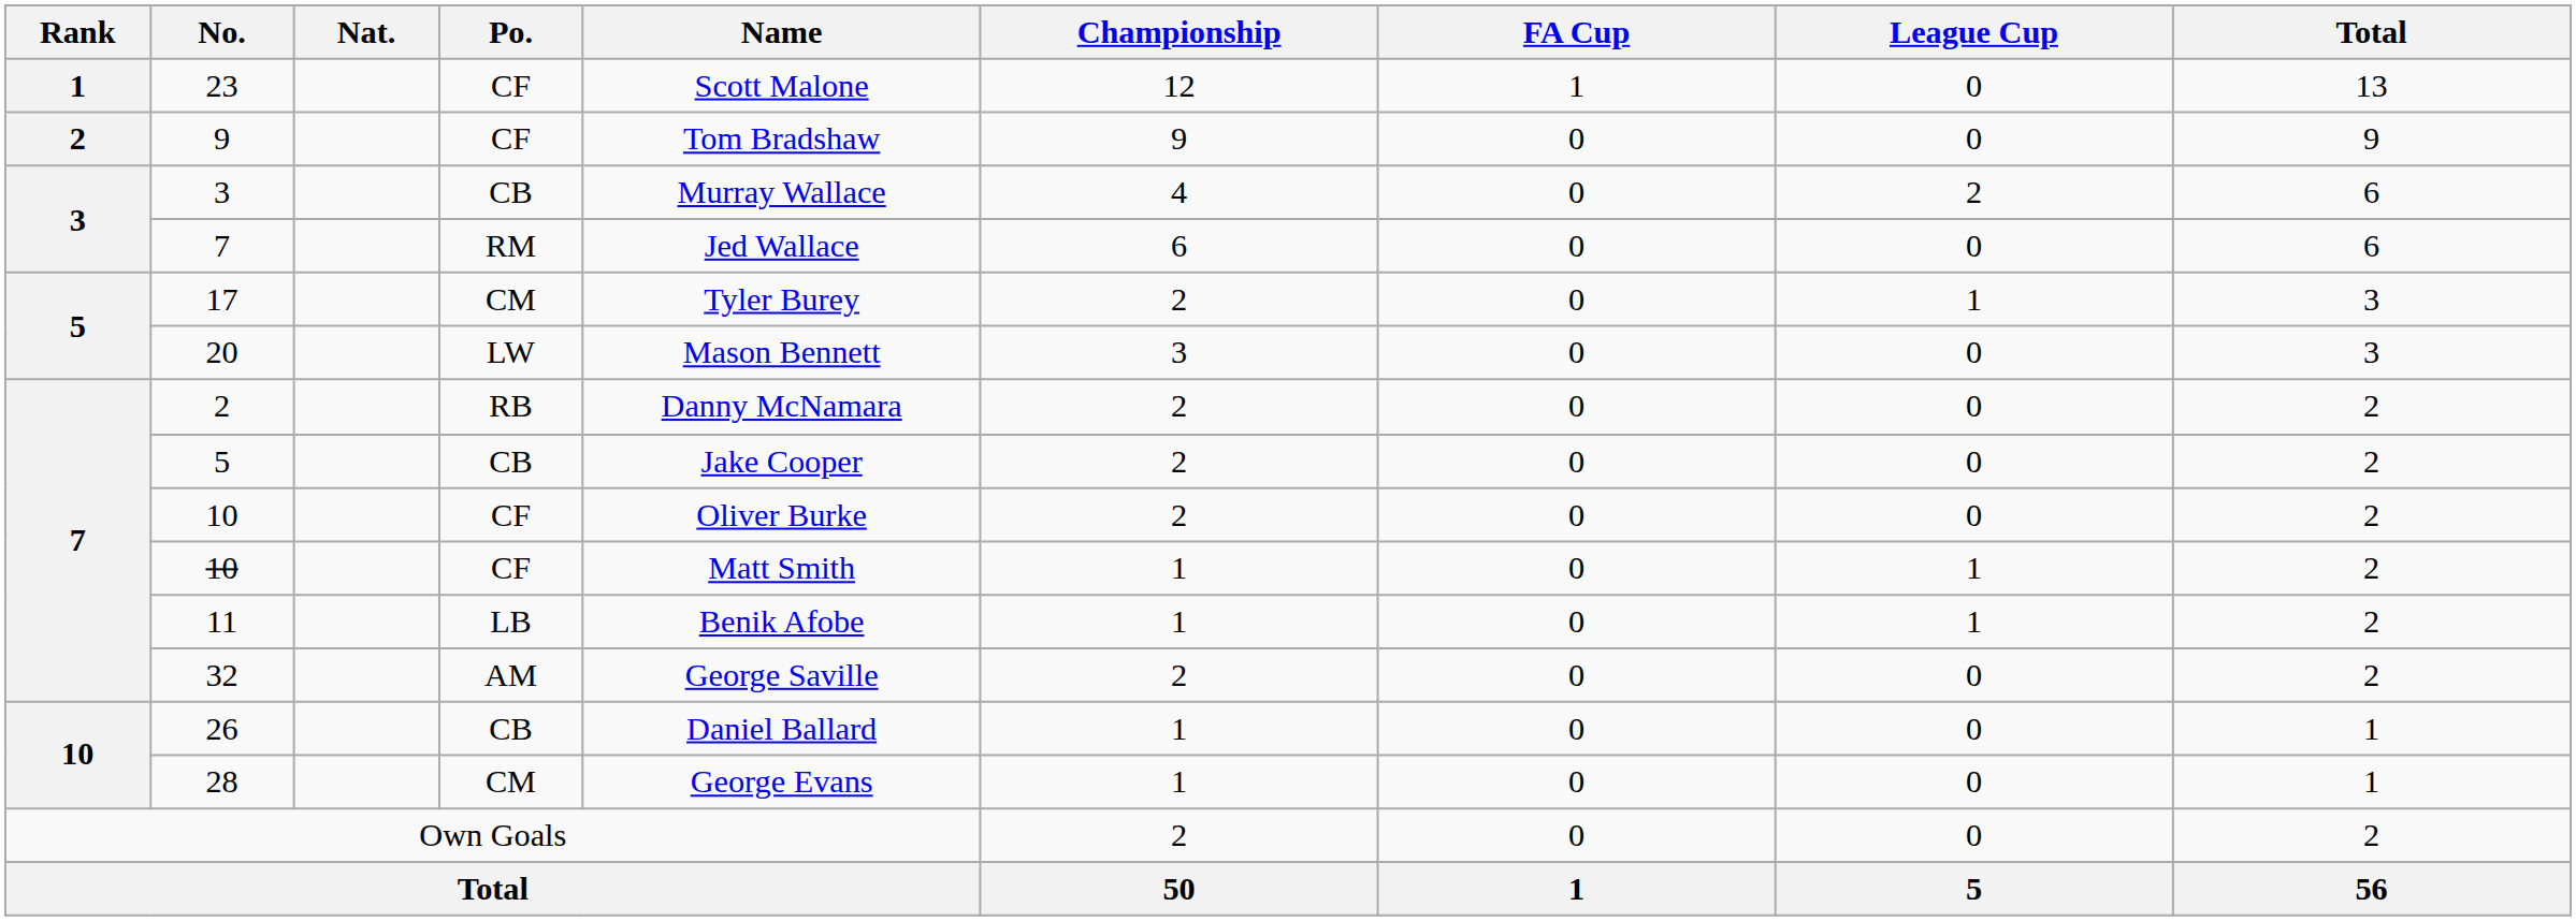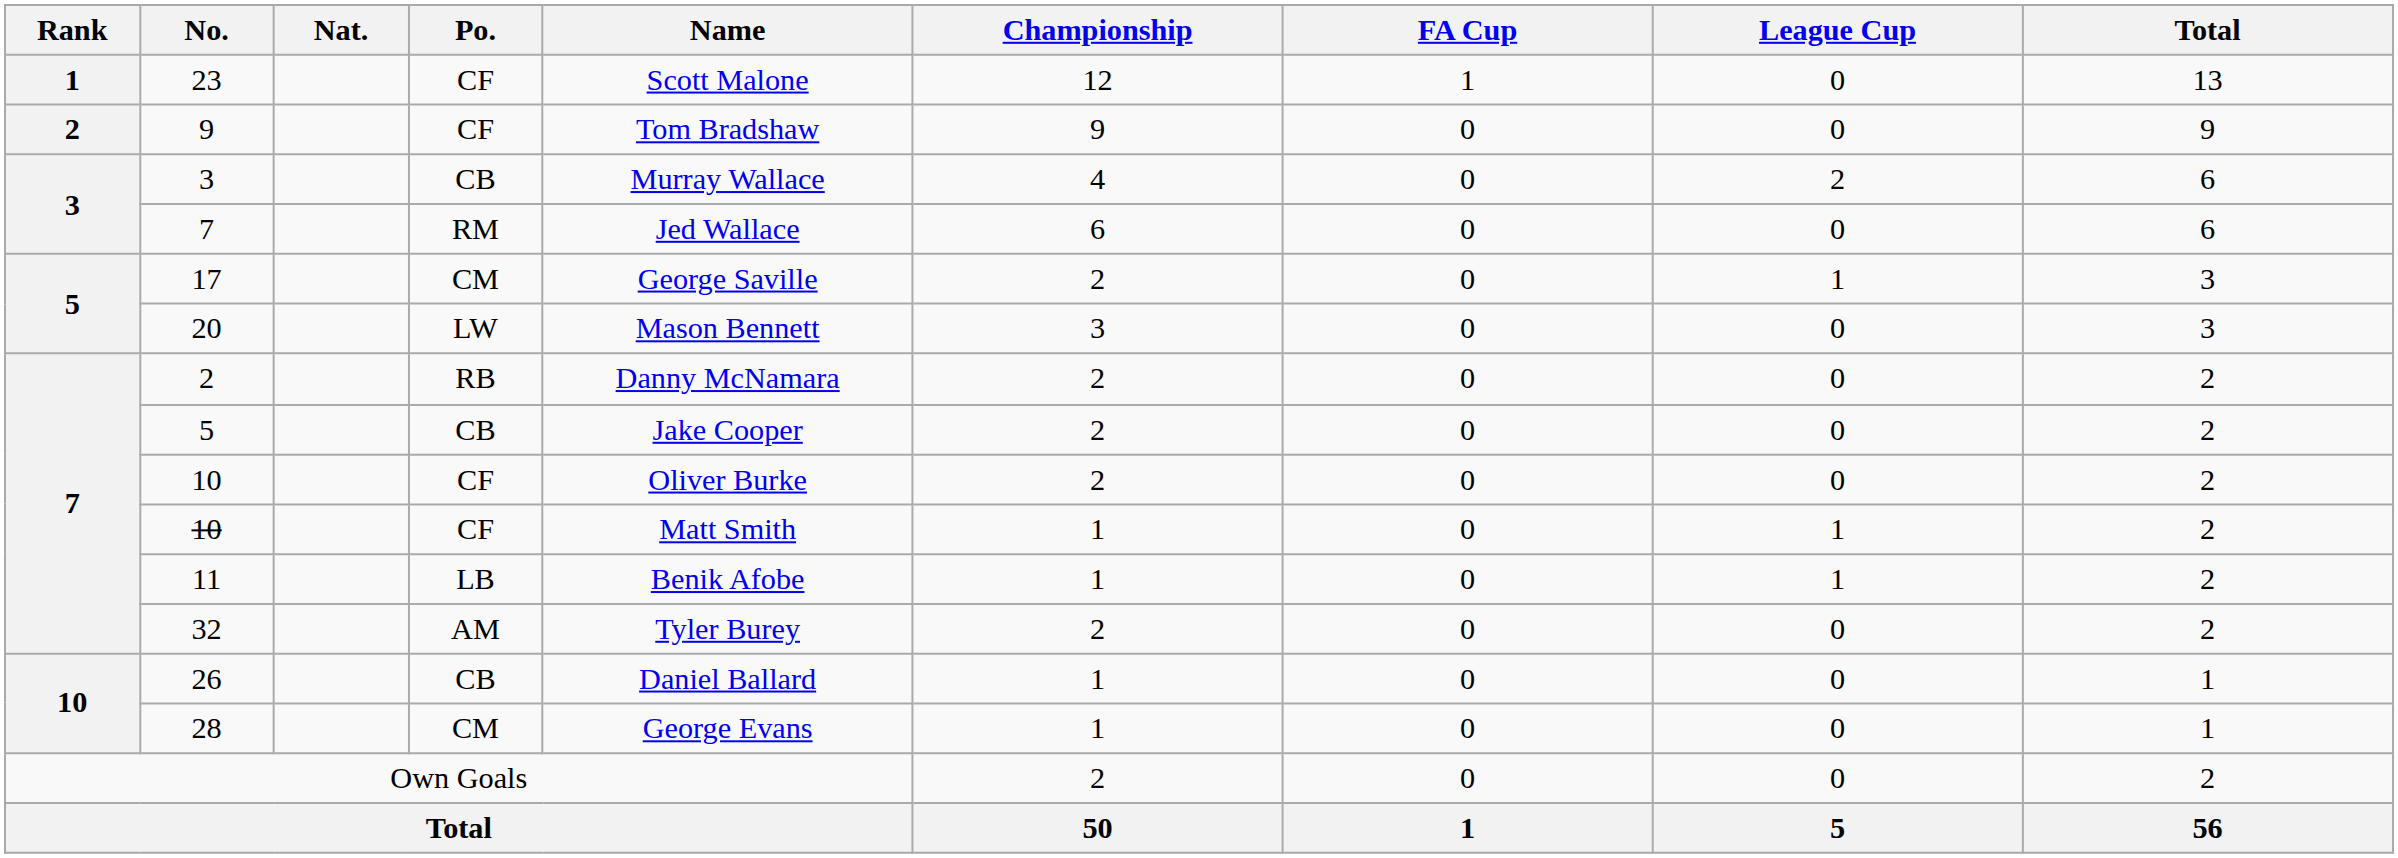 <table class="wikitable" style="text-align:center; font-size:95%; width:95%;">
 <tr>
 <th width=50px>Rank</th>
 <th width=50px>No.</th>
 <th width=50px>Nat.</th>
 <th width=50px>Po.</th>
 <th width=150px>Name</th>
 <th width=150px><a href='#'>Championship</a></th>
 <th width=150px><a href='#'>FA Cup</a></th>
 <th width=150px><a href='#'>League Cup</a></th>
 <th width=150px>Total</th>
 </tr>
 <tr>
 <th rowspan=1>1</th>
 <td>23</td>
 <td></td>
 <td>CF</td>
 <td><a href='#'>Scott Malone</a></td>
 <td>12</td>
 <td>1</td>
 <td>0</td>
 <td>13</td>
 </tr>
 <tr>
 <th rowspan=1>2</th>
 <td>9</td>
 <td></td>
 <td>CF</td>
 <td><a href='#'>Tom Bradshaw</a></td>
 <td>9</td>
 <td>0</td>
 <td>0</td>
 <td>9</td>
 </tr>
 <tr>
 <th rowspan=2>3</th>
 <td>3</td>
 <td></td>
 <td>CB</td>
 <td><a href='#'>Murray Wallace</a></td>
 <td>4</td>
 <td>0</td>
 <td>2</td>
 <td>6</td>
 </tr>
 <tr>
 <td>7</td>
 <td></td>
 <td>RM</td>
 <td><a href='#'>Jed Wallace</a></td>
 <td>6</td>
 <td>0</td>
 <td>0</td>
 <td>6</td>
 </tr>
 <tr>
 <th rowspan=2>5</th>
 <td>17</td>
 <td></td>
 <td>CM</td>
-<td><a href='#'>Tyler Burey</a></td>
+<td><a href='#'>George Saville</a></td>
 <td>2</td>
 <td>0</td>
 <td>1</td>
 <td>3</td>
 </tr>
 <tr>
 <td>20</td>
 <td></td>
 <td>LW</td>
 <td><a href='#'>Mason Bennett</a></td>
 <td>3</td>
 <td>0</td>
 <td>0</td>
 <td>3</td>
 </tr>
 <tr>
 <th rowspan=6>7</th>
 <td>2</td>
 <td></td>
 <td>RB</td>
 <td><a href='#'>Danny McNamara</a></td>
 <td>2</td>
 <td>0</td>
 <td>0</td>
 <td>2</td>
 </tr>
 <tr>
 <td>5</td>
 <td></td>
 <td>CB</td>
 <td><a href='#'>Jake Cooper</a></td>
 <td>2</td>
 <td>0</td>
 <td>0</td>
 <td>2</td>
 </tr>
 <tr>
 <td>10</td>
 <td></td>
 <td>CF</td>
 <td><a href='#'>Oliver Burke</a></td>
 <td>2</td>
 <td>0</td>
 <td>0</td>
 <td>2</td>
 </tr>
 <tr>
 <td><s>10</s></td>
 <td></td>
 <td>CF</td>
 <td><a href='#'>Matt Smith</a></td>
 <td>1</td>
 <td>0</td>
 <td>1</td>
 <td>2</td>
 </tr>
 <tr>
 <td>11</td>
 <td></td>
 <td>LB</td>
 <td><a href='#'>Benik Afobe</a></td>
 <td>1</td>
 <td>0</td>
 <td>1</td>
 <td>2</td>
 </tr>
 <tr>
 <td>32</td>
 <td></td>
 <td>AM</td>
-<td><a href='#'>George Saville</a></td>
+<td><a href='#'>Tyler Burey</a></td>
 <td>2</td>
 <td>0</td>
 <td>0</td>
 <td>2</td>
 </tr>
 <tr>
 <th rowspan=2>10</th>
 <td>26</td>
 <td></td>
 <td>CB</td>
 <td><a href='#'>Daniel Ballard</a></td>
 <td>1</td>
 <td>0</td>
 <td>0</td>
 <td>1</td>
 </tr>
 <tr>
 <td>28</td>
 <td></td>
 <td>CM</td>
 <td><a href='#'>George Evans</a></td>
 <td>1</td>
 <td>0</td>
 <td>0</td>
 <td>1</td>
 </tr>
 <tr>
 <td colspan=5>Own Goals</td>
 <td>2</td>
 <td>0</td>
 <td>0</td>
 <td>2</td>
 </tr>
 <tr>
 <th colspan=5>Total</th>
 <th>50</th>
 <th>1</th>
 <th>5</th>
 <th>56</th>
 </tr>
 </table>
